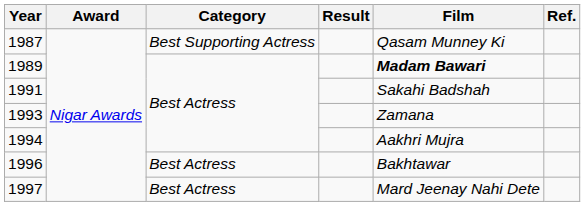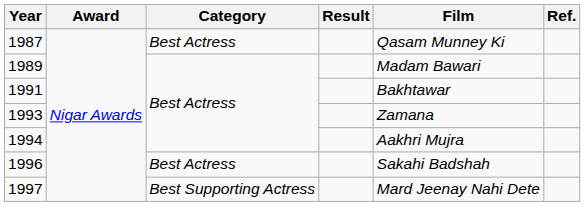 <table class="wikitable">
 <tr>
 <th>Year</th>
 <th>Award</th>
 <th>Category</th>
 <th>Result</th>
 <th>Film</th>
 <th>Ref.</th>
 </tr>
 <tr>
 <td>1987</td>
 <td rowspan="7"><em><a href='#'>Nigar Awards</a></em></td>
-<td><em>Best Supporting Actress</em></td>
+<td><em>Best Actress</em></td>
 <td></td>
 <td><em>Qasam Munney Ki</em></td>
 <td></td>
 </tr>
 <tr>
 <td>1989</td>
 <td rowspan="4"><em>Best Actress</em></td>
 <td></td>
-<td><strong><em>Madam Bawari</em></strong></td>
+<td><em>Madam Bawari</em></td>
 <td></td>
 </tr>
 <tr>
 <td>1991</td>
 <td></td>
-<td><em>Sakahi Badshah</em></td>
+<td><em>Bakhtawar</em></td>
 <td></td>
 </tr>
 <tr>
 <td>1993</td>
 <td></td>
 <td><em>Zamana</em></td>
 <td></td>
 </tr>
 <tr>
 <td>1994</td>
 <td></td>
 <td><em>Aakhri Mujra</em></td>
 <td></td>
 </tr>
 <tr>
 <td>1996</td>
 <td><em>Best Actress</em></td>
 <td></td>
-<td><em>Bakhtawar</em></td>
+<td><em>Sakahi Badshah</em></td>
 <td></td>
 </tr>
 <tr>
 <td>1997</td>
-<td><em>Best Actress</em></td>
+<td><em>Best Supporting Actress</em></td>
 <td></td>
 <td><em>Mard Jeenay Nahi Dete</em></td>
 <td></td>
 </tr>
 </table>
